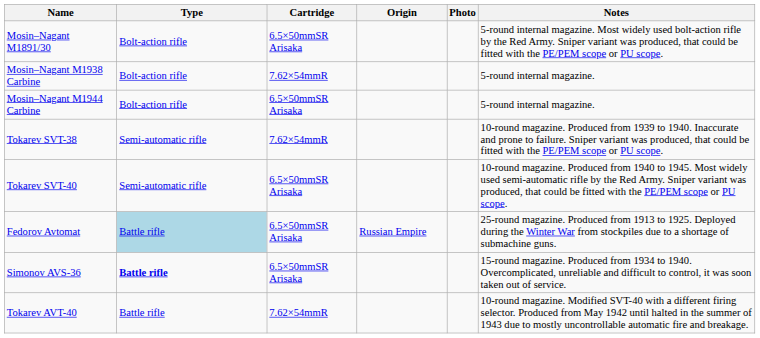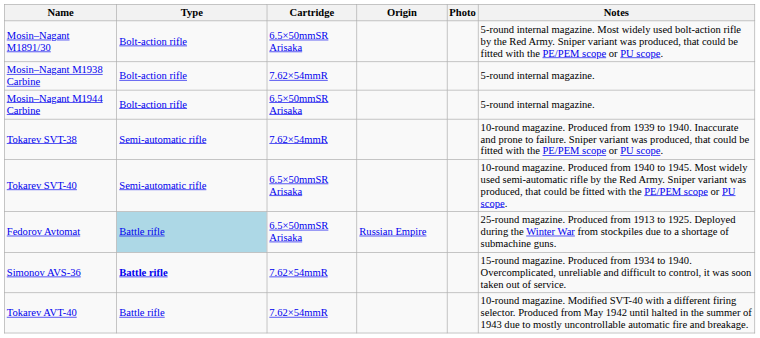 <table class="wikitable" style="width:90%;">
 <tr>
 <th style="width:15%;">Name</th>
 <th style="width:20%;">Type</th>
 <th style="width:12%;">Cartridge</th>
 <th style="width:12%;">Origin</th>
 <th>Photo</th>
 <th>Notes</th>
 </tr>
 <tr>
 <td><a href='#'>Mosin–Nagant M1891/30</a></td>
 <td><a href='#'>Bolt-action rifle</a></td>
 <td><a href='#'>6.5×50mmSR Arisaka</a></td>
 <td></td>
 <td></td>
 <td>5-round internal magazine. Most widely used bolt-action rifle by the Red Army. Sniper variant was produced, that could be fitted with the <a href='#'>PE/PEM scope</a> or <a href='#'>PU scope</a>.</td>
 </tr>
 <tr>
 <td><a href='#'>Mosin–Nagant M1938 Carbine</a></td>
 <td><a href='#'>Bolt-action rifle</a></td>
 <td><a href='#'>7.62×54mmR</a></td>
 <td></td>
 <td></td>
 <td>5-round internal magazine.</td>
 </tr>
 <tr>
 <td><a href='#'>Mosin–Nagant M1944 Carbine</a></td>
 <td><a href='#'>Bolt-action rifle</a></td>
 <td><a href='#'>6.5×50mmSR Arisaka</a></td>
 <td></td>
 <td></td>
 <td>5-round internal magazine.</td>
 </tr>
 <tr>
 <td><a href='#'>Tokarev SVT-38</a></td>
 <td><a href='#'>Semi-automatic rifle</a></td>
 <td><a href='#'>7.62×54mmR</a></td>
 <td></td>
 <td></td>
 <td>10-round magazine. Produced from 1939 to 1940. Inaccurate and prone to failure. Sniper variant was produced, that could be fitted with the <a href='#'>PE/PEM scope</a> or <a href='#'>PU scope</a>.</td>
 </tr>
 <tr>
 <td><a href='#'>Tokarev SVT-40</a></td>
 <td><a href='#'>Semi-automatic rifle</a></td>
 <td><a href='#'>6.5×50mmSR Arisaka</a></td>
 <td></td>
 <td></td>
 <td>10-round magazine. Produced from 1940 to 1945. Most widely used semi-automatic rifle by the Red Army. Sniper variant was produced, that could be fitted with the <a href='#'>PE/PEM scope</a> or <a href='#'>PU scope</a>.</td>
 </tr>
 <tr>
 <td><a href='#'>Fedorov Avtomat</a></td>
 <td style="background: lightblue;"><a href='#'>Battle rifle</a></td>
 <td><a href='#'>6.5×50mmSR Arisaka</a></td>
 <td> <a href='#'>Russian Empire</a></td>
 <td></td>
 <td>25-round magazine. Produced from 1913 to 1925. Deployed during the <a href='#'>Winter War</a> from stockpiles due to a shortage of submachine guns.</td>
 </tr>
 <tr>
 <td><a href='#'>Simonov AVS-36</a></td>
 <td><strong><a href='#'>Battle rifle</a></strong></td>
-<td><a href='#'>6.5×50mmSR Arisaka</a></td>
+<td><a href='#'>7.62×54mmR</a></td>
 <td></td>
 <td></td>
 <td>15-round magazine. Produced from 1934 to 1940. Overcomplicated, unreliable and difficult to control, it was soon taken out of service.</td>
 </tr>
 <tr>
 <td><a href='#'>Tokarev AVT-40</a></td>
 <td><a href='#'>Battle rifle</a></td>
 <td><a href='#'>7.62×54mmR</a></td>
 <td></td>
 <td></td>
 <td>10-round magazine. Modified SVT-40 with a different firing selector. Produced from May 1942 until halted in the summer of 1943 due to mostly uncontrollable automatic fire and breakage.</td>
 </tr>
 </table>
